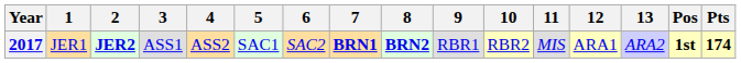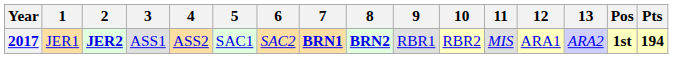 <table class="wikitable" style="text-align:center">
 <tr>
 <th>Year</th>
 <th>1</th>
 <th>2</th>
 <th>3</th>
 <th>4</th>
 <th>5</th>
 <th>6</th>
 <th>7</th>
 <th>8</th>
 <th>9</th>
 <th>10</th>
 <th>11</th>
 <th>12</th>
 <th>13</th>
 <th>Pos</th>
 <th>Pts</th>
 </tr>
 <tr>
 <th><a href='#'>2017</a></th>
 <td style="background:#ffdf9f;"><a href='#'>JER1</a><br></td>
 <td style="background:#dfffdf;"><strong><a href='#'>JER2</a><br></strong></td>
 <td style="background:#dfdfdf;"><a href='#'>ASS1</a><br></td>
 <td style="background:#ffdf9f;"><a href='#'>ASS2</a><br></td>
 <td style="background:#dfffdf;"><a href='#'>SAC1</a><br></td>
 <td style="background:#ffdf9f;"><em><a href='#'>SAC2</a></em><br></td>
 <td style="background:#ffdf9f;"><strong><a href='#'>BRN1</a></strong><br></td>
 <td style="background:#dfffdf;"><strong><a href='#'>BRN2</a></strong><br></td>
 <td style="background:#dfdfdf;"><a href='#'>RBR1</a><br></td>
 <td style="background:#ffffbf;"><a href='#'>RBR2</a><br></td>
 <td style="background:#dfdfdf;"><em><a href='#'>MIS</a></em><br></td>
 <td style="background:#ffffbf;"><a href='#'>ARA1</a><br></td>
 <td style="background:#cfcfff;"><em><a href='#'>ARA2</a></em><br></td>
 <th style="background:#ffffbf;">1st</th>
-<th style="background:#ffffbf;">174</th>
+<th style="background:#ffffbf;">194</th>
 </tr>
 </table>
